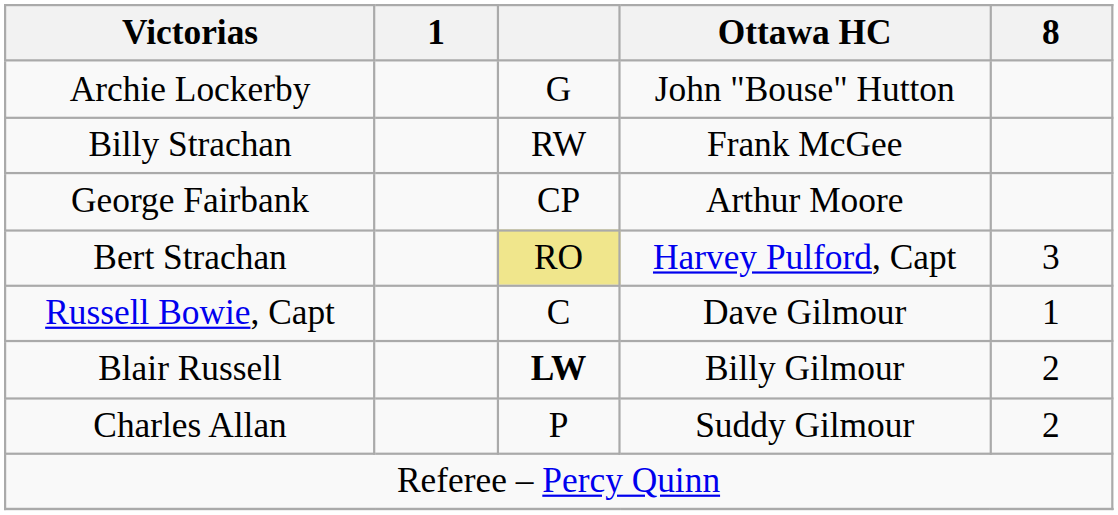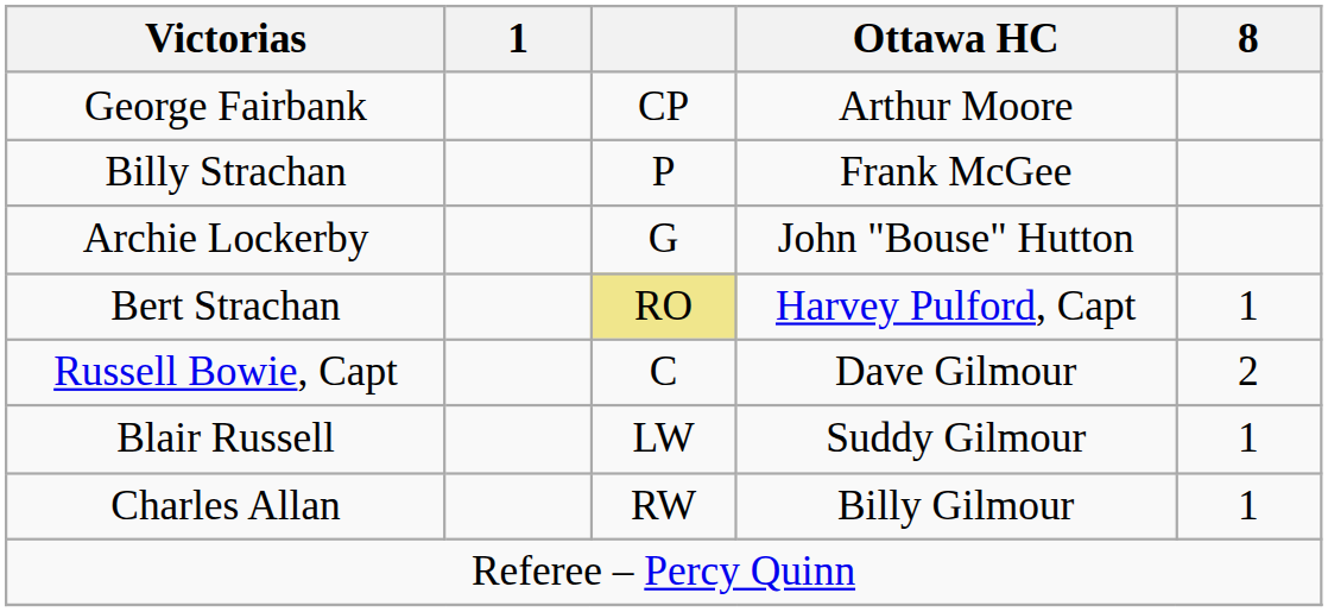 <table class="wikitable" style="text-align:center;">
 <tr>
 <th style="width:10em">Victorias</th>
 <th style="width:3em">1</th>
 <th style="width:3em"></th>
 <th style="width:10em">Ottawa HC</th>
 <th style="width:3em">8</th>
 </tr>
 <tr>
+<td>George Fairbank</td>
+<td></td>
+<td>CP</td>
+<td>Arthur Moore</td>
+<td></td>
+</tr>
+<tr>
+<td>Billy Strachan</td>
+<td></td>
+<td>P</td>
+<td>Frank McGee</td>
+<td></td>
+</tr>
+<tr>
 <td>Archie Lockerby</td>
 <td></td>
 <td>G</td>
 <td>John "Bouse" Hutton</td>
 <td></td>
 </tr>
 <tr>
-<td>Billy Strachan</td>
-<td></td>
-<td>RW</td>
-<td>Frank McGee</td>
-<td></td>
-</tr>
-<tr>
-<td>George Fairbank</td>
-<td></td>
-<td>CP</td>
-<td>Arthur Moore</td>
-<td></td>
-</tr>
-<tr>
 <td>Bert Strachan</td>
 <td></td>
 <td style="background: khaki;">RO</td>
 <td><a href='#'>Harvey Pulford</a>, Capt</td>
-<td>3</td>
+<td>1</td>
 </tr>
 <tr>
 <td><a href='#'>Russell Bowie</a>, Capt</td>
 <td></td>
 <td>C</td>
 <td>Dave Gilmour</td>
-<td>1</td>
+<td>2</td>
 </tr>
 <tr>
 <td>Blair Russell</td>
 <td></td>
-<td><strong>LW</strong></td>
-<td>Billy Gilmour</td>
-<td>2</td>
+<td>LW</td>
+<td>Suddy Gilmour</td>
+<td>1</td>
 </tr>
 <tr>
 <td>Charles Allan</td>
 <td></td>
-<td>P</td>
-<td>Suddy Gilmour</td>
-<td>2</td>
+<td>RW</td>
+<td>Billy Gilmour</td>
+<td>1</td>
 </tr>
 <tr>
 <td colspan=5 align=center>Referee – <a href='#'>Percy Quinn</a></td>
 </tr>
 <tr>
 </tr>
 </table>
